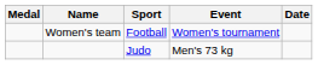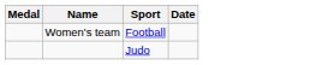 <table class="wikitable sortable" style="font-size:95%">
 <tr>
 <th>Medal</th>
 <th>Name</th>
 <th>Sport</th>
-<th>Event</th>
 <th>Date</th>
 </tr>
 <tr>
 <td></td>
 <td>Women's team</td>
 <td><a href='#'>Football</a></td>
-<td><a href='#'>Women's tournament</a></td>
 <td></td>
 </tr>
 <tr>
 <td></td>
 <td></td>
 <td><a href='#'>Judo</a></td>
-<td>Men's 73 kg</td>
 <td></td>
 </tr>
 </table>
